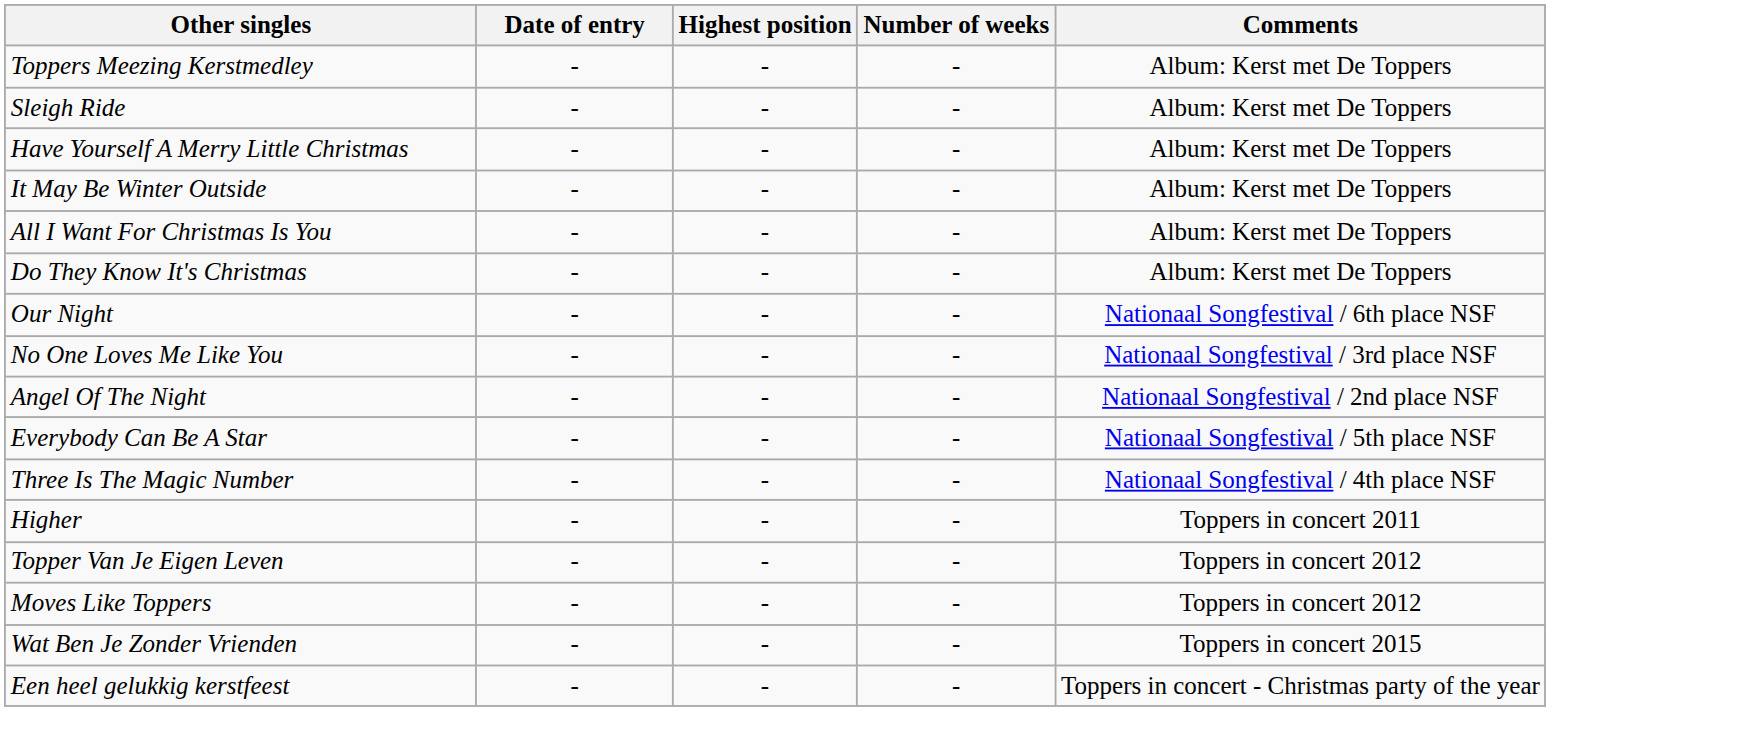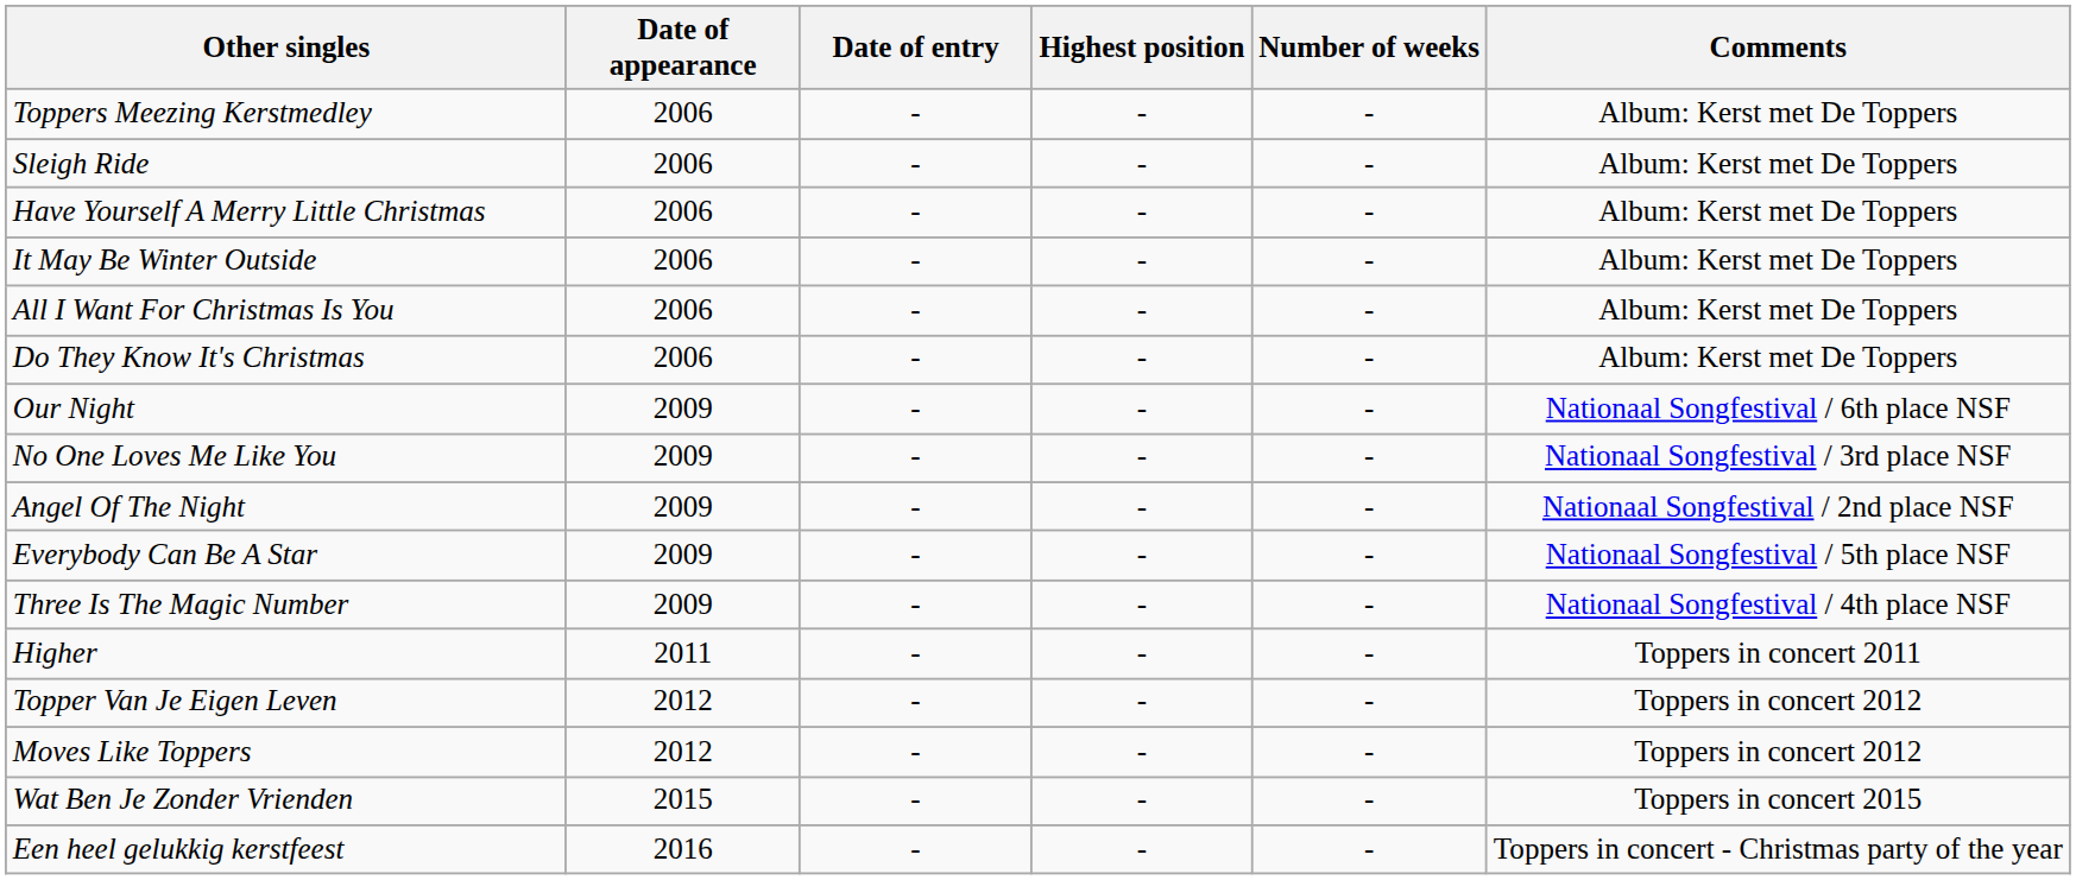 <table class="wikitable sortable" style="margin:0.5em 1em 0.5em 0; font-size: 85%; text-align:center;">
 <tr>
 <th width="250">Other singles</th>
+<th width="100">Date of appearance</th>
 <th width="100">Date of entry</th>
 <th>Highest position</th>
 <th>Number of weeks</th>
 <th>Comments</th>
 </tr>
 <tr>
 <td align="left"><em>Toppers Meezing Kerstmedley</em></td>
+<td>2006</td>
 <td>-</td>
 <td>-</td>
 <td>-</td>
 <td>Album: Kerst met De Toppers</td>
 </tr>
 <tr>
 <td align="left"><em>Sleigh Ride</em></td>
+<td>2006</td>
 <td>-</td>
 <td>-</td>
 <td>-</td>
 <td>Album: Kerst met De Toppers</td>
 </tr>
 <tr>
 <td align="left"><em>Have Yourself A Merry Little Christmas</em></td>
+<td>2006</td>
 <td>-</td>
 <td>-</td>
 <td>-</td>
 <td>Album: Kerst met De Toppers</td>
 </tr>
 <tr>
 <td align="left"><em>It May Be Winter Outside</em></td>
+<td>2006</td>
 <td>-</td>
 <td>-</td>
 <td>-</td>
 <td>Album: Kerst met De Toppers</td>
 </tr>
 <tr>
 <td align="left"><em>All I Want For Christmas Is You</em></td>
+<td>2006</td>
 <td>-</td>
 <td>-</td>
 <td>-</td>
 <td>Album: Kerst met De Toppers</td>
 </tr>
 <tr>
 <td align="left"><em>Do They Know It's Christmas</em></td>
+<td>2006</td>
 <td>-</td>
 <td>-</td>
 <td>-</td>
 <td>Album: Kerst met De Toppers</td>
 </tr>
 <tr>
 <td align="left"><em>Our Night</em></td>
+<td>2009</td>
 <td>-</td>
 <td>-</td>
 <td>-</td>
 <td><a href='#'>Nationaal Songfestival</a> / 6th place NSF</td>
 </tr>
 <tr>
 <td align="left"><em>No One Loves Me Like You</em></td>
+<td>2009</td>
 <td>-</td>
 <td>-</td>
 <td>-</td>
 <td><a href='#'>Nationaal Songfestival</a> / 3rd place NSF</td>
 </tr>
 <tr>
 <td align="left"><em>Angel Of The Night</em></td>
+<td>2009</td>
 <td>-</td>
 <td>-</td>
 <td>-</td>
 <td><a href='#'>Nationaal Songfestival</a> / 2nd place NSF</td>
 </tr>
 <tr>
 <td align="left"><em>Everybody Can Be A Star</em></td>
+<td>2009</td>
 <td>-</td>
 <td>-</td>
 <td>-</td>
 <td><a href='#'>Nationaal Songfestival</a> / 5th place NSF</td>
 </tr>
 <tr>
 <td align="left"><em>Three Is The Magic Number</em></td>
+<td>2009</td>
 <td>-</td>
 <td>-</td>
 <td>-</td>
 <td><a href='#'>Nationaal Songfestival</a> / 4th place NSF</td>
 </tr>
 <tr>
 <td align="left"><em>Higher</em></td>
+<td>2011</td>
 <td>-</td>
 <td>-</td>
 <td>-</td>
 <td>Toppers in concert 2011</td>
 </tr>
 <tr>
 <td align="left"><em>Topper Van Je Eigen Leven</em></td>
+<td>2012</td>
 <td>-</td>
 <td>-</td>
 <td>-</td>
 <td>Toppers in concert 2012</td>
 </tr>
 <tr>
 <td align="left"><em>Moves Like Toppers</em></td>
+<td>2012</td>
 <td>-</td>
 <td>-</td>
 <td>-</td>
 <td>Toppers in concert 2012</td>
 </tr>
 <tr>
 <td align="left"><em>Wat Ben Je Zonder Vrienden</em></td>
+<td>2015</td>
 <td>-</td>
 <td>-</td>
 <td>-</td>
 <td>Toppers in concert 2015</td>
 </tr>
 <tr>
 <td align="left"><em>Een heel gelukkig kerstfeest</em></td>
+<td>2016</td>
 <td>-</td>
 <td>-</td>
 <td>-</td>
 <td>Toppers in concert - Christmas party of the year</td>
 </tr>
 </table>
